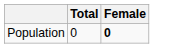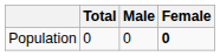 <table class="wikitable sortable">
 <tr>
 <th></th>
 <th>Total</th>
+<th>Male</th>
 <th>Female</th>
 </tr>
 <tr>
 <td>Population</td>
 <td>0</td>
+<td>0</td>
 <td><strong>0</strong></td>
 </tr>
 </table>
